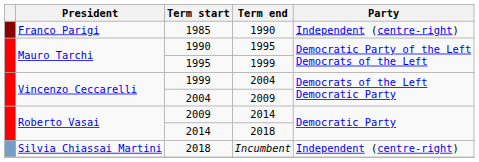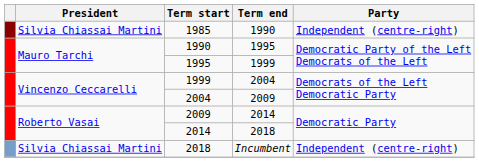 <table class="wikitable">
 <tr>
 <th class=unsortable> </th>
 <th>President</th>
 <th>Term start</th>
 <th>Term end</th>
 <th>Party</th>
 </tr>
 <tr>
 <th style="background:#8B0000;"></th>
-<td><a href='#'>Franco Parigi</a></td>
+<td><a href='#'>Silvia Chiassai Martini</a></td>
 <td align=center>1985</td>
 <td align=center>1990</td>
 <td><a href='#'>Independent</a> (<a href='#'>centre-right</a>)</td>
 </tr>
 <tr>
 <th rowspan=2 style="background:#FF0000;"></th>
 <td rowspan=2><a href='#'>Mauro Tarchi</a></td>
 <td align=center>1990</td>
 <td align=center>1995</td>
 <td rowspan=2><a href='#'>Democratic Party of the Left</a><br><a href='#'>Democrats of the Left</a></td>
 </tr>
 <tr>
 <td align=center>1995</td>
 <td align=center>1999</td>
 </tr>
 <tr>
 <th rowspan=2 style="background:#FF0000;"></th>
 <td rowspan=2><a href='#'>Vincenzo Ceccarelli</a></td>
 <td align=center>1999</td>
 <td align=center>2004</td>
 <td rowspan=2><a href='#'>Democrats of the Left</a><br><a href='#'>Democratic Party</a></td>
 </tr>
 <tr>
 <td align=center>2004</td>
 <td align=center>2009</td>
 </tr>
 <tr>
 <th rowspan=2 style="background:#FF0000;"></th>
 <td rowspan=2><a href='#'>Roberto Vasai</a></td>
 <td align=center>2009</td>
 <td align=center>2014</td>
 <td rowspan=2><a href='#'>Democratic Party</a></td>
 </tr>
 <tr>
 <td align=center>2014</td>
 <td align=center>2018</td>
 </tr>
 <tr>
 <th style="background:#779ECB;"></th>
 <td><a href='#'>Silvia Chiassai Martini</a></td>
 <td align=center>2018</td>
 <td align=center><em>Incumbent</em></td>
 <td><a href='#'>Independent</a> (<a href='#'>centre-right</a>)</td>
 </tr>
 <tr>
 </tr>
 </table>
